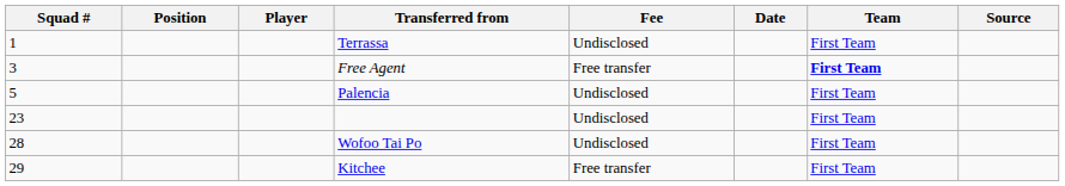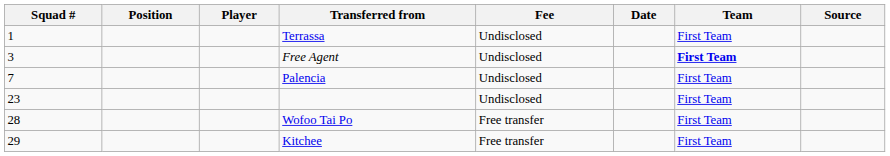 <table width=83% class="wikitable sortable" style="text-align:center; font-size:95%; text-align:left">
 <tr>
 <th><strong>Squad #</strong></th>
 <th><strong>Position </strong></th>
 <th><strong>Player </strong></th>
 <th><strong>Transferred from</strong></th>
 <th><strong>Fee </strong></th>
 <th><strong>Date </strong></th>
 <th><strong>Team</strong></th>
 <th><strong>Source</strong></th>
 </tr>
 <tr>
 <td>1</td>
 <td></td>
 <td></td>
 <td> <a href='#'>Terrassa</a></td>
 <td>Undisclosed</td>
 <td></td>
 <td><a href='#'>First Team</a></td>
 <td></td>
 </tr>
 <tr>
 <td>3</td>
 <td></td>
 <td></td>
 <td><em>Free Agent</em></td>
-<td>Free transfer</td>
+<td>Undisclosed</td>
 <td></td>
 <td><strong><a href='#'>First Team</a></strong></td>
 <td></td>
 </tr>
 <tr>
-<td>5</td>
+<td>7</td>
 <td></td>
 <td></td>
 <td> <a href='#'>Palencia</a></td>
 <td>Undisclosed</td>
 <td></td>
 <td><a href='#'>First Team</a></td>
 <td></td>
 </tr>
 <tr>
 <td>23</td>
 <td></td>
 <td></td>
 <td></td>
 <td>Undisclosed</td>
 <td></td>
 <td><a href='#'>First Team</a></td>
 <td></td>
 </tr>
 <tr>
 <td>28</td>
 <td></td>
 <td></td>
 <td> <a href='#'>Wofoo Tai Po</a></td>
-<td>Undisclosed</td>
+<td>Free transfer</td>
 <td></td>
 <td><a href='#'>First Team</a></td>
 <td></td>
 </tr>
 <tr>
 <td>29</td>
 <td></td>
 <td></td>
 <td> <a href='#'>Kitchee</a></td>
 <td>Free transfer</td>
 <td></td>
 <td><a href='#'>First Team</a></td>
 <td></td>
 </tr>
 </table>
